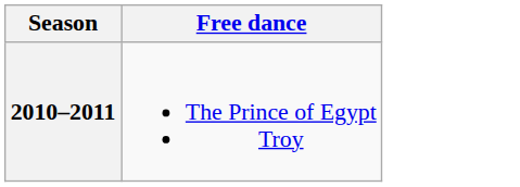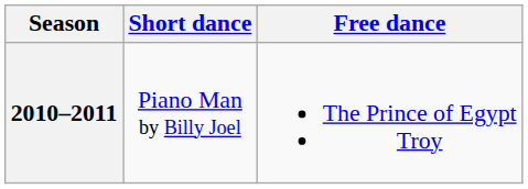 <table class="wikitable" style="text-align:center">
 <tr>
 <th>Season</th>
+<th><a href='#'>Short dance</a></th>
 <th><a href='#'>Free dance</a></th>
 </tr>
 <tr>
 <th>2010–2011</th>
+<td><a href='#'>Piano Man</a> <br><small> by <a href='#'>Billy Joel</a> </small></td>
 <td><br><ul><li><a href='#'>The Prince of Egypt</a></li><li><a href='#'>Troy</a></li></ul></td>
 </tr>
 </table>
